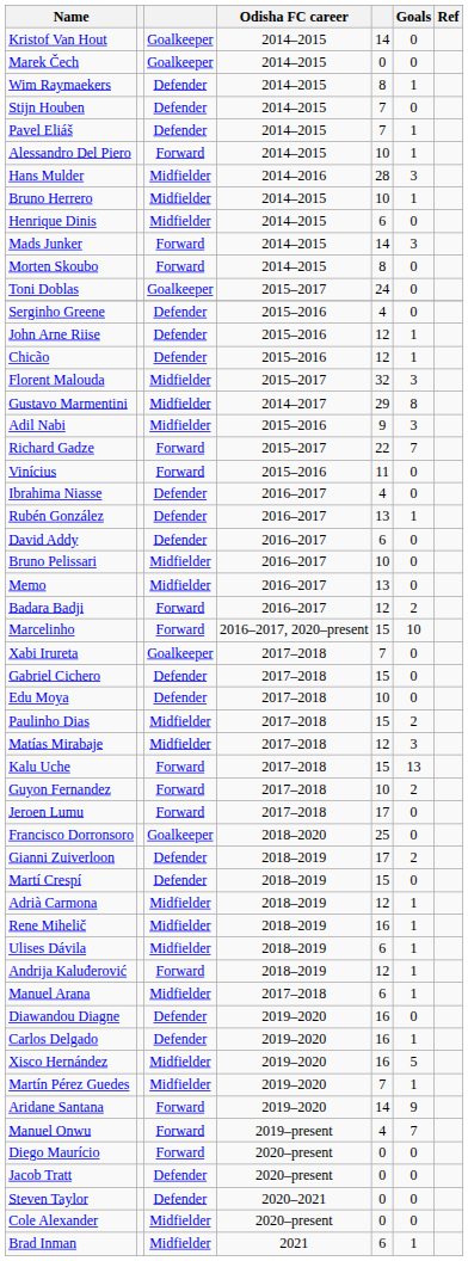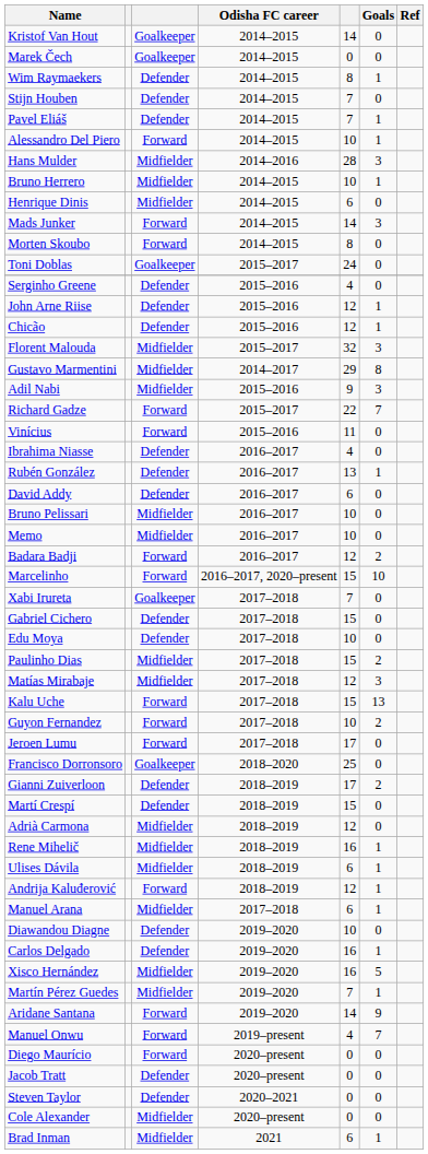 <table class="wikitable sortable" style="text-align:center;">
 <tr>
 <th>Name</th>
 <th></th>
 <th></th>
 <th>Odisha FC career</th>
 <th data-sort-type="number"></th>
 <th data-sort-type="number">Goals</th>
 <th class="unsortable">Ref</th>
 </tr>
 <tr>
 <td align="left"><a href='#'>Kristof Van Hout</a></td>
 <td></td>
 <td data-sort-value=3><a href='#'>Goalkeeper</a></td>
 <td>2014–2015</td>
 <td>14</td>
 <td>0</td>
 <td></td>
 </tr>
 <tr>
 <td align="left"><a href='#'>Marek Čech</a></td>
 <td></td>
 <td data-sort-value=3><a href='#'>Goalkeeper</a></td>
 <td>2014–2015</td>
 <td>0</td>
 <td>0</td>
 <td></td>
 </tr>
 <tr>
 <td align="left"><a href='#'>Wim Raymaekers</a></td>
 <td></td>
 <td data-sort-value=3><a href='#'>Defender</a></td>
 <td>2014–2015</td>
 <td>8</td>
 <td>1</td>
 <td></td>
 </tr>
 <tr>
 <td align="left"><a href='#'>Stijn Houben</a></td>
 <td></td>
 <td data-sort-value=3><a href='#'>Defender</a></td>
 <td>2014–2015</td>
 <td>7</td>
 <td>0</td>
 <td></td>
 </tr>
 <tr>
 <td align="left"><a href='#'>Pavel Eliáš</a></td>
 <td></td>
 <td data-sort-value=3><a href='#'>Defender</a></td>
 <td>2014–2015</td>
 <td>7</td>
 <td>1</td>
 <td></td>
 </tr>
 <tr>
 <td align="left"><a href='#'>Alessandro Del Piero</a></td>
 <td></td>
 <td data-sort-value=3><a href='#'>Forward</a></td>
 <td>2014–2015</td>
 <td>10</td>
 <td>1</td>
 <td></td>
 </tr>
 <tr>
 <td align="left"><a href='#'>Hans Mulder</a></td>
 <td></td>
 <td data-sort-value=3><a href='#'>Midfielder</a></td>
 <td>2014–2016</td>
 <td>28</td>
 <td>3</td>
 <td></td>
 </tr>
 <tr>
 <td align="left"><a href='#'>Bruno Herrero</a></td>
 <td></td>
 <td data-sort-value=3><a href='#'>Midfielder</a></td>
 <td>2014–2015</td>
 <td>10</td>
 <td>1</td>
 <td></td>
 </tr>
 <tr>
 <td align="left"><a href='#'>Henrique Dinis</a></td>
 <td></td>
 <td data-sort-value=3><a href='#'>Midfielder</a></td>
 <td>2014–2015</td>
 <td>6</td>
 <td>0</td>
 <td></td>
 </tr>
 <tr>
 <td align="left"><a href='#'>Mads Junker</a></td>
 <td></td>
 <td data-sort-value=3><a href='#'>Forward</a></td>
 <td>2014–2015</td>
 <td>14</td>
 <td>3</td>
 <td></td>
 </tr>
 <tr>
 <td align="left"><a href='#'>Morten Skoubo</a></td>
 <td></td>
 <td data-sort-value=3><a href='#'>Forward</a></td>
 <td>2014–2015</td>
 <td>8</td>
 <td>0</td>
 <td></td>
 </tr>
 <tr>
 <td align="left"><a href='#'>Toni Doblas</a></td>
 <td></td>
 <td data-sort-value=3><a href='#'>Goalkeeper</a></td>
 <td>2015–2017</td>
 <td>24</td>
 <td>0</td>
 <td></td>
 </tr>
 <tr |align="left"|>
 </tr>
 <tr>
 <td align="left"><a href='#'>Serginho Greene</a></td>
 <td></td>
 <td data-sort-value=3><a href='#'>Defender</a></td>
 <td>2015–2016</td>
 <td>4</td>
 <td>0</td>
 <td></td>
 </tr>
 <tr>
 <td align="left"><a href='#'>John Arne Riise</a></td>
 <td></td>
 <td data-sort-value=3><a href='#'>Defender</a></td>
 <td>2015–2016</td>
 <td>12</td>
 <td>1</td>
 <td></td>
 </tr>
 <tr>
 <td align="left"><a href='#'>Chicão</a></td>
 <td></td>
 <td data-sort-value=3><a href='#'>Defender</a></td>
 <td>2015–2016</td>
 <td>12</td>
 <td>1</td>
 <td></td>
 </tr>
 <tr>
 <td align="left"><a href='#'>Florent Malouda</a></td>
 <td></td>
 <td data-sort-value=3><a href='#'>Midfielder</a></td>
 <td>2015–2017</td>
 <td>32</td>
 <td>3</td>
 <td></td>
 </tr>
 <tr>
 <td align="left"><a href='#'>Gustavo Marmentini</a></td>
 <td></td>
 <td data-sort-value=3><a href='#'>Midfielder</a></td>
 <td>2014–2017</td>
 <td>29</td>
 <td>8</td>
 <td></td>
 </tr>
 <tr>
 <td align="left"><a href='#'>Adil Nabi</a></td>
 <td></td>
 <td data-sort-value=3><a href='#'>Midfielder</a></td>
 <td>2015–2016</td>
 <td>9</td>
 <td>3</td>
 <td></td>
 </tr>
 <tr>
 <td align="left"><a href='#'>Richard Gadze</a></td>
 <td></td>
 <td data-sort-value=3><a href='#'>Forward</a></td>
 <td>2015–2017</td>
 <td>22</td>
 <td>7</td>
 <td></td>
 </tr>
 <tr>
 <td align="left"><a href='#'>Vinícius</a></td>
 <td></td>
 <td data-sort-value=3><a href='#'>Forward</a></td>
 <td>2015–2016</td>
 <td>11</td>
 <td>0</td>
 <td></td>
 </tr>
 <tr>
 <td align="left"><a href='#'>Ibrahima Niasse</a></td>
 <td></td>
 <td data-sort-value=3><a href='#'>Defender</a></td>
 <td>2016–2017</td>
 <td>4</td>
 <td>0</td>
 <td></td>
 </tr>
 <tr>
 <td align="left"><a href='#'>Rubén González</a></td>
 <td></td>
 <td data-sort-value=3><a href='#'>Defender</a></td>
 <td>2016–2017</td>
 <td>13</td>
 <td>1</td>
 <td></td>
 </tr>
 <tr>
 <td align="left"><a href='#'>David Addy</a></td>
 <td></td>
 <td data-sort-value=3><a href='#'>Defender</a></td>
 <td>2016–2017</td>
 <td>6</td>
 <td>0</td>
 <td></td>
 </tr>
 <tr>
 <td align="left"><a href='#'>Bruno Pelissari</a></td>
 <td></td>
 <td data-sort-value=3><a href='#'>Midfielder</a></td>
 <td>2016–2017</td>
 <td>10</td>
 <td>0</td>
 <td></td>
 </tr>
 <tr>
 <td align="left"><a href='#'>Memo</a></td>
 <td></td>
 <td data-sort-value=3><a href='#'>Midfielder</a></td>
 <td>2016–2017</td>
-<td>13</td>
+<td>10</td>
 <td>0</td>
 <td></td>
 </tr>
 <tr>
 <td align="left"><a href='#'>Badara Badji</a></td>
 <td></td>
 <td data-sort-value=3><a href='#'>Forward</a></td>
 <td>2016–2017</td>
 <td>12</td>
 <td>2</td>
 <td></td>
 </tr>
 <tr>
 <td align="left"><a href='#'>Marcelinho</a></td>
 <td></td>
 <td data-sort-value=3><a href='#'>Forward</a></td>
 <td>2016–2017, 2020–present</td>
 <td>15</td>
 <td>10</td>
 <td></td>
 </tr>
 <tr>
 <td align="left"><a href='#'>Xabi Irureta</a></td>
 <td></td>
 <td data-sort-value=3><a href='#'>Goalkeeper</a></td>
 <td>2017–2018</td>
 <td>7</td>
 <td>0</td>
 <td></td>
 </tr>
 <tr>
 <td align="left"><a href='#'>Gabriel Cichero</a></td>
 <td></td>
 <td data-sort-value=3><a href='#'>Defender</a></td>
 <td>2017–2018</td>
 <td>15</td>
 <td>0</td>
 <td></td>
 </tr>
 <tr>
 <td align="left"><a href='#'>Edu Moya</a></td>
 <td></td>
 <td data-sort-value=3><a href='#'>Defender</a></td>
 <td>2017–2018</td>
 <td>10</td>
 <td>0</td>
 <td></td>
 </tr>
 <tr>
 <td align="left"><a href='#'>Paulinho Dias</a></td>
 <td></td>
 <td data-sort-value=3><a href='#'>Midfielder</a></td>
 <td>2017–2018</td>
 <td>15</td>
 <td>2</td>
 <td></td>
 </tr>
 <tr>
 <td align="left"><a href='#'>Matías Mirabaje</a></td>
 <td></td>
 <td data-sort-value=3><a href='#'>Midfielder</a></td>
 <td>2017–2018</td>
 <td>12</td>
 <td>3</td>
 <td></td>
 </tr>
 <tr>
 <td align="left"><a href='#'>Kalu Uche</a></td>
 <td></td>
 <td data-sort-value=3><a href='#'>Forward</a></td>
 <td>2017–2018</td>
 <td>15</td>
 <td>13</td>
 <td></td>
 </tr>
 <tr>
 <td align="left"><a href='#'>Guyon Fernandez</a></td>
 <td></td>
 <td data-sort-value=3><a href='#'>Forward</a></td>
 <td>2017–2018</td>
 <td>10</td>
 <td>2</td>
 <td></td>
 </tr>
 <tr>
 <td align="left"><a href='#'>Jeroen Lumu</a></td>
 <td></td>
 <td data-sort-value=3><a href='#'>Forward</a></td>
 <td>2017–2018</td>
 <td>17</td>
 <td>0</td>
 <td></td>
 </tr>
 <tr>
 <td align="left"><a href='#'>Francisco Dorronsoro</a></td>
 <td></td>
 <td data-sort-value=3><a href='#'>Goalkeeper</a></td>
 <td>2018–2020</td>
 <td>25</td>
 <td>0</td>
 <td></td>
 </tr>
 <tr>
 <td align="left"><a href='#'>Gianni Zuiverloon</a></td>
 <td></td>
 <td data-sort-value=3><a href='#'>Defender</a></td>
 <td>2018–2019</td>
 <td>17</td>
 <td>2</td>
 <td></td>
 </tr>
 <tr>
 <td align="left"><a href='#'>Martí Crespí</a></td>
 <td></td>
 <td data-sort-value=3><a href='#'>Defender</a></td>
 <td>2018–2019</td>
 <td>15</td>
 <td>0</td>
 <td></td>
 </tr>
 <tr>
 <td align="left"><a href='#'>Adrià Carmona</a></td>
 <td></td>
 <td data-sort-value=3><a href='#'>Midfielder</a></td>
 <td>2018–2019</td>
 <td>12</td>
-<td>1</td>
+<td>0</td>
 <td></td>
 </tr>
 <tr>
 <td align="left"><a href='#'>Rene Mihelič</a></td>
 <td></td>
 <td data-sort-value=3><a href='#'>Midfielder</a></td>
 <td>2018–2019</td>
 <td>16</td>
 <td>1</td>
 <td></td>
 </tr>
 <tr>
 <td align="left"><a href='#'>Ulises Dávila</a></td>
 <td></td>
 <td data-sort-value=3><a href='#'>Midfielder</a></td>
 <td>2018–2019</td>
 <td>6</td>
 <td>1</td>
 <td></td>
 </tr>
 <tr>
 <td align="left"><a href='#'>Andrija Kaluđerović</a></td>
 <td></td>
 <td data-sort-value=3><a href='#'>Forward</a></td>
 <td>2018–2019</td>
 <td>12</td>
 <td>1</td>
 <td></td>
 </tr>
 <tr>
 <td align="left"><a href='#'>Manuel Arana</a></td>
 <td></td>
 <td data-sort-value=3><a href='#'>Midfielder</a></td>
 <td>2017–2018</td>
 <td>6</td>
 <td>1</td>
 <td></td>
 </tr>
 <tr>
 <td align="left"><a href='#'>Diawandou Diagne</a></td>
 <td></td>
 <td data-sort-value=3><a href='#'>Defender</a></td>
 <td>2019–2020</td>
-<td>16</td>
+<td>10</td>
 <td>0</td>
 <td></td>
 </tr>
 <tr>
 <td align="left"><a href='#'>Carlos Delgado</a></td>
 <td></td>
 <td data-sort-value=3><a href='#'>Defender</a></td>
 <td>2019–2020</td>
 <td>16</td>
 <td>1</td>
 <td></td>
 </tr>
 <tr>
 <td align="left"><a href='#'>Xisco Hernández</a></td>
 <td></td>
 <td data-sort-value=3><a href='#'>Midfielder</a></td>
 <td>2019–2020</td>
 <td>16</td>
 <td>5</td>
 <td></td>
 </tr>
 <tr>
 <td align="left"><a href='#'>Martín Pérez Guedes</a></td>
 <td></td>
 <td data-sort-value=3><a href='#'>Midfielder</a></td>
 <td>2019–2020</td>
 <td>7</td>
 <td>1</td>
 <td></td>
 </tr>
 <tr>
 <td align="left"><a href='#'>Aridane Santana</a></td>
 <td></td>
 <td data-sort-value=3><a href='#'>Forward</a></td>
 <td>2019–2020</td>
 <td>14</td>
 <td>9</td>
 <td></td>
 </tr>
 <tr>
 <td align="left"><a href='#'>Manuel Onwu</a></td>
 <td></td>
 <td data-sort-value=3><a href='#'>Forward</a></td>
 <td>2019–present</td>
 <td>4</td>
 <td>7</td>
 <td></td>
 </tr>
 <tr>
 <td align="left"><a href='#'>Diego Maurício</a></td>
 <td></td>
 <td data-sort-value=3><a href='#'>Forward</a></td>
 <td>2020–present</td>
 <td>0</td>
 <td>0</td>
 <td></td>
 </tr>
 <tr>
 <td align="left"><a href='#'>Jacob Tratt</a></td>
 <td></td>
 <td data-sort-value=3><a href='#'>Defender</a></td>
 <td>2020–present</td>
 <td>0</td>
 <td>0</td>
 <td></td>
 </tr>
 <tr>
 <td align="left"><a href='#'>Steven Taylor</a></td>
 <td></td>
 <td data-sort-value=3><a href='#'>Defender</a></td>
 <td>2020–2021</td>
 <td>0</td>
 <td>0</td>
 <td></td>
 </tr>
 <tr>
 <td align="left"><a href='#'>Cole Alexander</a></td>
 <td></td>
 <td data-sort-value=3><a href='#'>Midfielder</a></td>
 <td>2020–present</td>
 <td>0</td>
 <td>0</td>
 <td></td>
 </tr>
 <tr>
 <td align="left"><a href='#'>Brad Inman</a></td>
 <td></td>
 <td data-sort-value=3><a href='#'>Midfielder</a></td>
 <td>2021</td>
 <td>6</td>
 <td>1</td>
 <td></td>
 </tr>
 </table>
